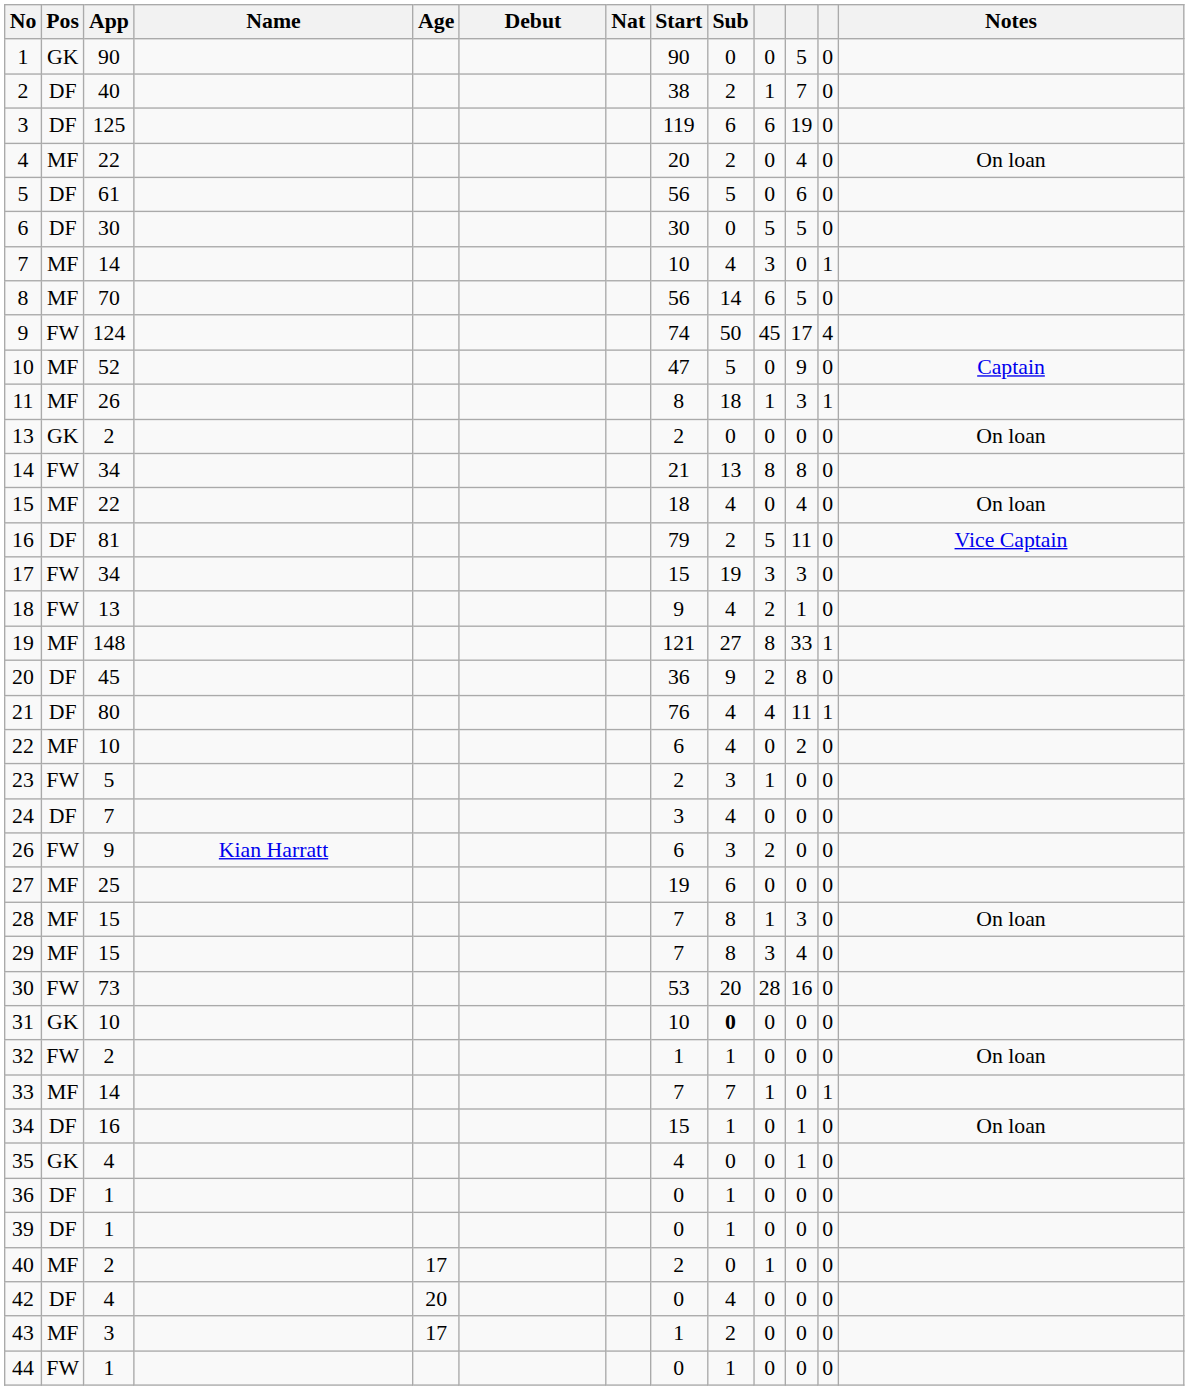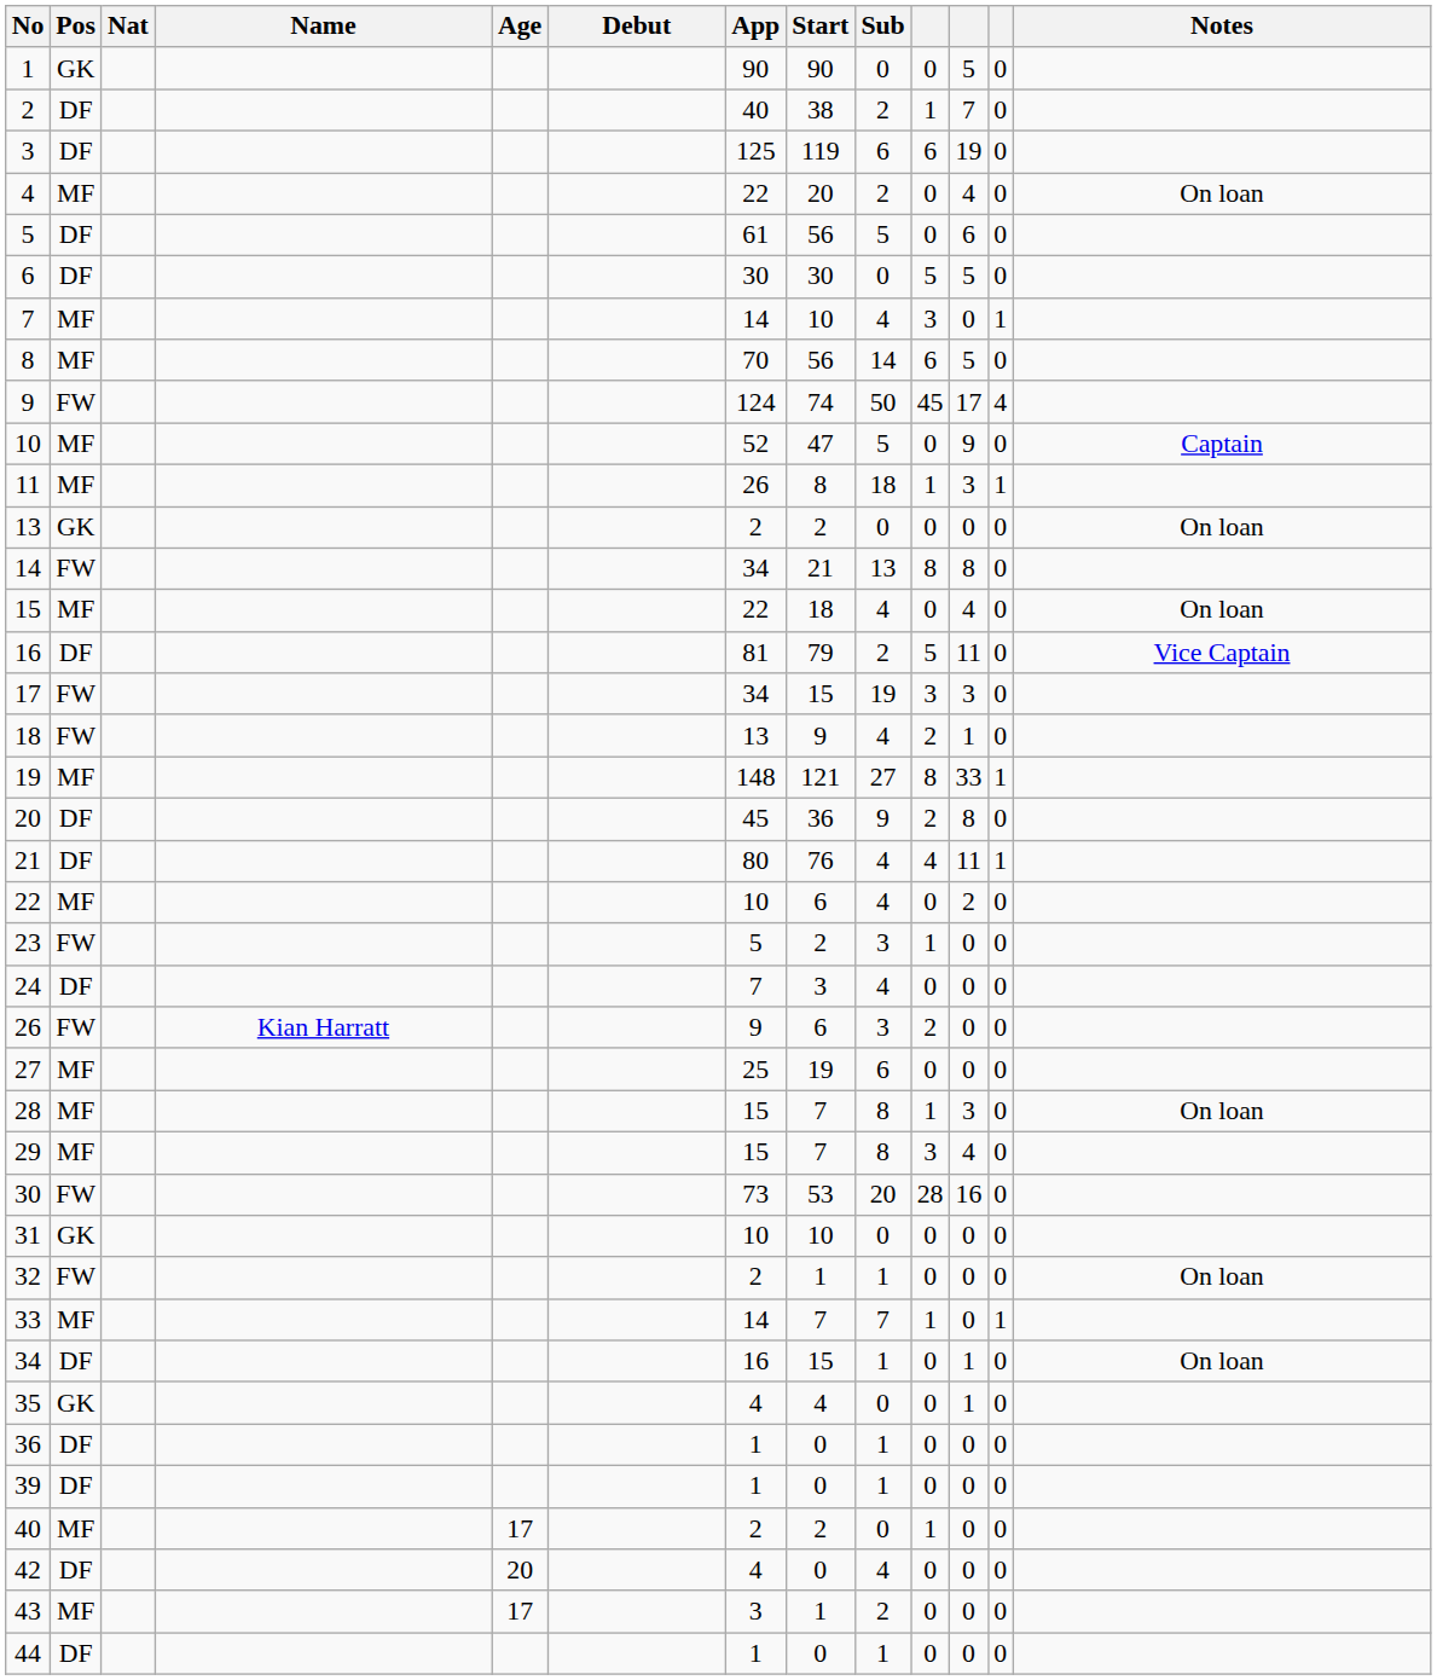 <table class="wikitable sortable" style="text-align:center">
 <tr>
 <th style="text-align:center; width: 6pt;">No</th>
 <th style="text-align:center; width: 6pt;">Pos</th>
-<th style="text-align:center; width: 6pt;">App</th>
+<th style="text-align:center; width: 6pt;">Nat</th>
 <th style="text-align:center; width: 160pt;">Name</th>
 <th style="text-align:center; width: 6pt;">Age</th>
 <th style="text-align:center; width: 80pt;">Debut</th>
-<th style="text-align:center; width: 6pt;">Nat</th>
+<th style="text-align:center; width: 6pt;">App</th>
 <th style="text-align:center; width: 6pt;">Start</th>
 <th style="text-align:center; width: 6pt;">Sub</th>
 <th style="text-align:center; width: 6pt;"></th>
 <th style="text-align:center; width: 6pt;"></th>
 <th style="text-align:center; width: 6pt;"></th>
 <th style="text-align:center; width: 200pt;">Notes</th>
 </tr>
 <tr>
 <td>1</td>
 <td>GK</td>
-<td>90</td>
 <td></td>
 <td></td>
 <td></td>
 <td></td>
+<td>90</td>
 <td>90</td>
 <td>0</td>
 <td>0</td>
 <td>5</td>
 <td>0</td>
 <td></td>
 </tr>
 <tr>
 <td>2</td>
 <td>DF</td>
-<td>40</td>
 <td></td>
 <td></td>
 <td></td>
 <td></td>
+<td>40</td>
 <td>38</td>
 <td>2</td>
 <td>1</td>
 <td>7</td>
 <td>0</td>
 <td></td>
 </tr>
 <tr>
 <td>3</td>
 <td>DF</td>
-<td>125</td>
 <td></td>
 <td></td>
 <td></td>
 <td></td>
+<td>125</td>
 <td>119</td>
 <td>6</td>
 <td>6</td>
 <td>19</td>
 <td>0</td>
 <td></td>
 </tr>
 <tr>
 <td>4</td>
 <td>MF</td>
-<td>22</td>
 <td></td>
 <td></td>
 <td></td>
 <td></td>
+<td>22</td>
 <td>20</td>
 <td>2</td>
 <td>0</td>
 <td>4</td>
 <td>0</td>
 <td>On loan</td>
 </tr>
 <tr>
 <td>5</td>
 <td>DF</td>
-<td>61</td>
 <td></td>
 <td></td>
 <td></td>
 <td></td>
+<td>61</td>
 <td>56</td>
 <td>5</td>
 <td>0</td>
 <td>6</td>
 <td>0</td>
 <td></td>
 </tr>
 <tr>
 <td>6</td>
 <td>DF</td>
-<td>30</td>
 <td></td>
 <td></td>
 <td></td>
 <td></td>
+<td>30</td>
 <td>30</td>
 <td>0</td>
 <td>5</td>
 <td>5</td>
 <td>0</td>
 <td></td>
 </tr>
 <tr>
 <td>7</td>
 <td>MF</td>
-<td>14</td>
 <td></td>
 <td></td>
 <td></td>
 <td></td>
+<td>14</td>
 <td>10</td>
 <td>4</td>
 <td>3</td>
 <td>0</td>
 <td>1</td>
 <td></td>
 </tr>
 <tr>
 <td>8</td>
 <td>MF</td>
-<td>70</td>
 <td></td>
 <td></td>
 <td></td>
 <td></td>
+<td>70</td>
 <td>56</td>
 <td>14</td>
 <td>6</td>
 <td>5</td>
 <td>0</td>
 <td></td>
 </tr>
 <tr>
 <td>9</td>
 <td>FW</td>
-<td>124</td>
 <td></td>
 <td></td>
 <td></td>
 <td></td>
+<td>124</td>
 <td>74</td>
 <td>50</td>
 <td>45</td>
 <td>17</td>
 <td>4</td>
 <td></td>
 </tr>
 <tr>
 <td>10</td>
 <td>MF</td>
-<td>52</td>
 <td></td>
 <td></td>
 <td></td>
 <td></td>
+<td>52</td>
 <td>47</td>
 <td>5</td>
 <td>0</td>
 <td>9</td>
 <td>0</td>
 <td><a href='#'>Captain</a></td>
 </tr>
 <tr>
 <td>11</td>
 <td>MF</td>
-<td>26</td>
 <td></td>
 <td></td>
 <td></td>
 <td></td>
+<td>26</td>
 <td>8</td>
 <td>18</td>
 <td>1</td>
 <td>3</td>
 <td>1</td>
 <td></td>
 </tr>
 <tr>
 <td>13</td>
 <td>GK</td>
-<td>2</td>
 <td></td>
 <td></td>
 <td></td>
 <td></td>
+<td>2</td>
 <td>2</td>
 <td>0</td>
 <td>0</td>
 <td>0</td>
 <td>0</td>
 <td>On loan</td>
 </tr>
 <tr>
 <td>14</td>
 <td>FW</td>
-<td>34</td>
 <td></td>
 <td></td>
 <td></td>
 <td></td>
+<td>34</td>
 <td>21</td>
 <td>13</td>
 <td>8</td>
 <td>8</td>
 <td>0</td>
 <td></td>
 </tr>
 <tr>
 <td>15</td>
 <td>MF</td>
-<td>22</td>
 <td></td>
 <td></td>
 <td></td>
 <td></td>
+<td>22</td>
 <td>18</td>
 <td>4</td>
 <td>0</td>
 <td>4</td>
 <td>0</td>
 <td>On loan</td>
 </tr>
 <tr>
 <td>16</td>
 <td>DF</td>
-<td>81</td>
 <td></td>
 <td></td>
 <td></td>
 <td></td>
+<td>81</td>
 <td>79</td>
 <td>2</td>
 <td>5</td>
 <td>11</td>
 <td>0</td>
 <td><a href='#'>Vice Captain</a></td>
 </tr>
 <tr>
 <td>17</td>
 <td>FW</td>
-<td>34</td>
 <td></td>
 <td></td>
 <td></td>
 <td></td>
+<td>34</td>
 <td>15</td>
 <td>19</td>
 <td>3</td>
 <td>3</td>
 <td>0</td>
 <td></td>
 </tr>
 <tr>
 <td>18</td>
 <td>FW</td>
-<td>13</td>
 <td></td>
 <td></td>
 <td></td>
 <td></td>
+<td>13</td>
 <td>9</td>
 <td>4</td>
 <td>2</td>
 <td>1</td>
 <td>0</td>
 <td></td>
 </tr>
 <tr>
 <td>19</td>
 <td>MF</td>
-<td>148</td>
 <td></td>
 <td></td>
 <td></td>
 <td></td>
+<td>148</td>
 <td>121</td>
 <td>27</td>
 <td>8</td>
 <td>33</td>
 <td>1</td>
 <td></td>
 </tr>
 <tr>
 <td>20</td>
 <td>DF</td>
-<td>45</td>
 <td></td>
 <td></td>
 <td></td>
 <td></td>
+<td>45</td>
 <td>36</td>
 <td>9</td>
 <td>2</td>
 <td>8</td>
 <td>0</td>
 <td></td>
 </tr>
 <tr>
 <td>21</td>
 <td>DF</td>
-<td>80</td>
 <td></td>
 <td></td>
 <td></td>
 <td></td>
+<td>80</td>
 <td>76</td>
 <td>4</td>
 <td>4</td>
 <td>11</td>
 <td>1</td>
 <td></td>
 </tr>
 <tr>
 <td>22</td>
 <td>MF</td>
-<td>10</td>
 <td></td>
 <td></td>
 <td></td>
 <td></td>
+<td>10</td>
 <td>6</td>
 <td>4</td>
 <td>0</td>
 <td>2</td>
 <td>0</td>
 <td></td>
 </tr>
 <tr>
 <td>23</td>
 <td>FW</td>
-<td>5</td>
 <td></td>
 <td></td>
 <td></td>
 <td></td>
+<td>5</td>
 <td>2</td>
 <td>3</td>
 <td>1</td>
 <td>0</td>
 <td>0</td>
 <td></td>
 </tr>
 <tr>
 <td>24</td>
 <td>DF</td>
-<td>7</td>
 <td></td>
 <td></td>
 <td></td>
 <td></td>
+<td>7</td>
 <td>3</td>
 <td>4</td>
 <td>0</td>
 <td>0</td>
 <td>0</td>
 <td></td>
 </tr>
 <tr>
 <td>26</td>
 <td>FW</td>
-<td>9</td>
+<td></td>
 <td><a href='#'>Kian Harratt</a></td>
 <td></td>
 <td></td>
-<td></td>
+<td>9</td>
 <td>6</td>
 <td>3</td>
 <td>2</td>
 <td>0</td>
 <td>0</td>
 <td></td>
 </tr>
 <tr>
 <td>27</td>
 <td>MF</td>
-<td>25</td>
 <td></td>
 <td></td>
 <td></td>
 <td></td>
+<td>25</td>
 <td>19</td>
 <td>6</td>
 <td>0</td>
 <td>0</td>
 <td>0</td>
 <td></td>
 </tr>
 <tr>
 <td>28</td>
 <td>MF</td>
-<td>15</td>
 <td></td>
 <td></td>
 <td></td>
 <td></td>
+<td>15</td>
 <td>7</td>
 <td>8</td>
 <td>1</td>
 <td>3</td>
 <td>0</td>
 <td>On loan</td>
 </tr>
 <tr>
 <td>29</td>
 <td>MF</td>
-<td>15</td>
 <td></td>
 <td></td>
 <td></td>
 <td></td>
+<td>15</td>
 <td>7</td>
 <td>8</td>
 <td>3</td>
 <td>4</td>
 <td>0</td>
 <td></td>
 </tr>
 <tr>
 <td>30</td>
 <td>FW</td>
-<td>73</td>
 <td></td>
 <td></td>
 <td></td>
 <td></td>
+<td>73</td>
 <td>53</td>
 <td>20</td>
 <td>28</td>
 <td>16</td>
 <td>0</td>
 <td></td>
 </tr>
 <tr>
 <td>31</td>
 <td>GK</td>
-<td>10</td>
 <td></td>
 <td></td>
 <td></td>
 <td></td>
 <td>10</td>
-<td><strong>0</strong></td>
+<td>10</td>
+<td>0</td>
 <td>0</td>
 <td>0</td>
 <td>0</td>
 <td></td>
 </tr>
 <tr>
 <td>32</td>
 <td>FW</td>
-<td>2</td>
 <td></td>
 <td></td>
 <td></td>
 <td></td>
+<td>2</td>
 <td>1</td>
 <td>1</td>
 <td>0</td>
 <td>0</td>
 <td>0</td>
 <td>On loan</td>
 </tr>
 <tr>
 <td>33</td>
 <td>MF</td>
-<td>14</td>
 <td></td>
 <td></td>
 <td></td>
 <td></td>
+<td>14</td>
 <td>7</td>
 <td>7</td>
 <td>1</td>
 <td>0</td>
 <td>1</td>
 <td></td>
 </tr>
 <tr>
 <td>34</td>
 <td>DF</td>
-<td>16</td>
 <td></td>
 <td></td>
 <td></td>
 <td></td>
+<td>16</td>
 <td>15</td>
 <td>1</td>
 <td>0</td>
 <td>1</td>
 <td>0</td>
 <td>On loan</td>
 </tr>
 <tr>
 <td>35</td>
 <td>GK</td>
-<td>4</td>
 <td></td>
 <td></td>
 <td></td>
 <td></td>
+<td>4</td>
 <td>4</td>
 <td>0</td>
 <td>0</td>
 <td>1</td>
 <td>0</td>
 <td></td>
 </tr>
 <tr>
 <td>36</td>
 <td>DF</td>
-<td>1</td>
 <td></td>
 <td></td>
 <td></td>
 <td></td>
+<td>1</td>
 <td>0</td>
 <td>1</td>
 <td>0</td>
 <td>0</td>
 <td>0</td>
 <td></td>
 </tr>
 <tr>
 <td>39</td>
 <td>DF</td>
-<td>1</td>
 <td></td>
 <td></td>
 <td></td>
 <td></td>
+<td>1</td>
 <td>0</td>
 <td>1</td>
 <td>0</td>
 <td>0</td>
 <td>0</td>
 <td></td>
 </tr>
 <tr>
 <td>40</td>
 <td>MF</td>
-<td>2</td>
+<td></td>
 <td></td>
 <td>17</td>
 <td></td>
-<td></td>
+<td>2</td>
 <td>2</td>
 <td>0</td>
 <td>1</td>
 <td>0</td>
 <td>0</td>
 <td></td>
 </tr>
 <tr>
 <td>42</td>
 <td>DF</td>
-<td>4</td>
+<td></td>
 <td></td>
 <td>20</td>
 <td></td>
-<td></td>
+<td>4</td>
 <td>0</td>
 <td>4</td>
 <td>0</td>
 <td>0</td>
 <td>0</td>
 <td></td>
 </tr>
 <tr>
 <td>43</td>
 <td>MF</td>
-<td>3</td>
+<td></td>
 <td></td>
 <td>17</td>
 <td></td>
-<td></td>
+<td>3</td>
 <td>1</td>
 <td>2</td>
 <td>0</td>
 <td>0</td>
 <td>0</td>
 <td></td>
 </tr>
 <tr>
 <td>44</td>
-<td>FW</td>
-<td>1</td>
+<td>DF</td>
 <td></td>
 <td></td>
 <td></td>
 <td></td>
+<td>1</td>
 <td>0</td>
 <td>1</td>
 <td>0</td>
 <td>0</td>
 <td>0</td>
 <td></td>
 </tr>
 </table>
